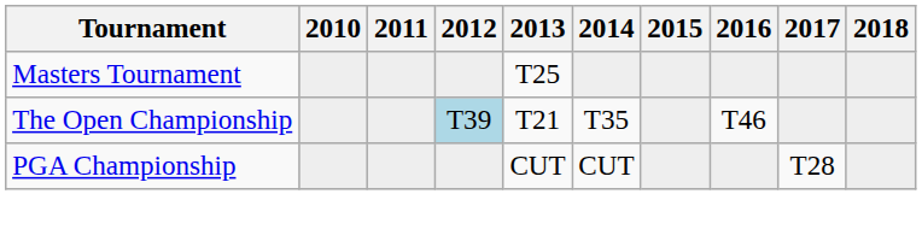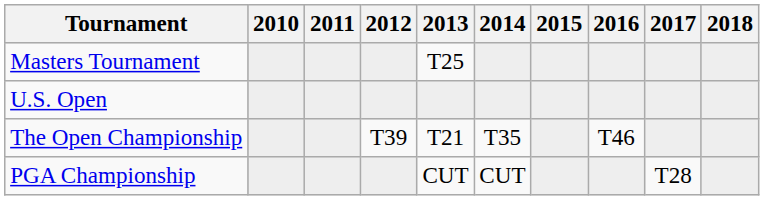 <table class="wikitable" style="font-size:95%;text-align:center;">
 <tr>
 <th>Tournament</th>
 <th>2010</th>
 <th>2011</th>
 <th>2012</th>
 <th>2013</th>
 <th>2014</th>
 <th>2015</th>
 <th>2016</th>
 <th>2017</th>
 <th>2018</th>
 </tr>
 <tr>
 <td align=left><a href='#'>Masters Tournament</a></td>
 <td style="background:#eeeeee;"></td>
 <td style="background:#eeeeee;"></td>
 <td style="background:#eeeeee;"></td>
 <td>T25</td>
 <td style="background:#eeeeee;"></td>
 <td style="background:#eeeeee;"></td>
 <td style="background:#eeeeee;"></td>
 <td style="background:#eeeeee;"></td>
 <td style="background:#eeeeee;"></td>
 </tr>
 <tr>
+<td align=left><a href='#'>U.S. Open</a></td>
+<td style="background:#eeeeee;"></td>
+<td style="background:#eeeeee;"></td>
+<td style="background:#eeeeee;"></td>
+<td style="background:#eeeeee;"></td>
+<td style="background:#eeeeee;"></td>
+<td style="background:#eeeeee;"></td>
+<td style="background:#eeeeee;"></td>
+<td style="background:#eeeeee;"></td>
+<td style="background:#eeeeee;"></td>
+</tr>
+<tr>
 <td align=left><a href='#'>The Open Championship</a></td>
 <td style="background:#eeeeee;"></td>
 <td style="background:#eeeeee;"></td>
-<td style="background: lightblue;">T39</td>
+<td>T39</td>
 <td>T21</td>
 <td>T35</td>
 <td style="background:#eeeeee;"></td>
 <td>T46</td>
 <td style="background:#eeeeee;"></td>
 <td style="background:#eeeeee;"></td>
 </tr>
 <tr>
 <td align=left><a href='#'>PGA Championship</a></td>
 <td style="background:#eeeeee;"></td>
 <td style="background:#eeeeee;"></td>
 <td style="background:#eeeeee;"></td>
 <td>CUT</td>
 <td>CUT</td>
 <td style="background:#eeeeee;"></td>
 <td style="background:#eeeeee;"></td>
 <td>T28</td>
 <td style="background:#eeeeee;"></td>
 </tr>
 </table>
